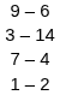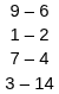 <table style="text-align:center">
 <tr>
 <th width=200></th>
 <th width=100></th>
 <th width=200></th>
 </tr>
 <tr>
 <td align=right><strong></strong></td>
 <td>9 – 6</td>
 <td align=left></td>
 </tr>
 <tr>
 <td align=right></td>
-<td>3 – 14</td>
+<td>1 – 2</td>
 <td align=left><strong></strong></td>
 </tr>
 <tr>
 <td align=right><strong></strong></td>
 <td>7 – 4</td>
 <td align=left></td>
 </tr>
 <tr>
 <td align=right></td>
-<td>1 – 2</td>
+<td>3 – 14</td>
 <td align=left><strong></strong></td>
 </tr>
 </table>
